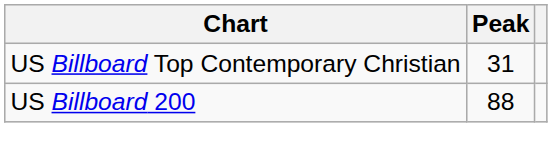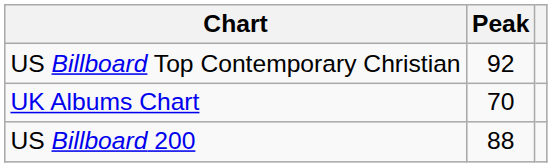 <table class="wikitable sortable">
 <tr>
 <th>Chart</th>
 <th>Peak</th>
 <th class=unsortable></th>
 </tr>
 <tr>
 <td>US <em><a href='#'>Billboard</a></em> Top Contemporary Christian</td>
-<td align="center">31</td>
+<td align="center">92</td>
+<td></td>
+</tr>
+<tr>
+<td><a href='#'>UK Albums Chart</a></td>
+<td align=center>70</td>
 <td></td>
 </tr>
 <tr>
 <td>US <a href='#'><em>Billboard</em> 200</a></td>
 <td align="center">88</td>
 <td></td>
 </tr>
 </table>
